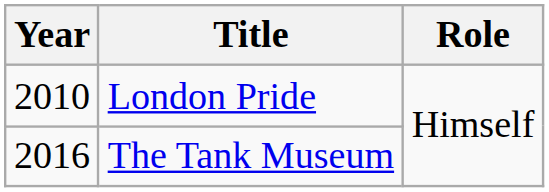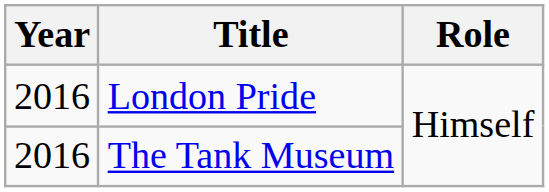 <table class="wikitable">
 <tr>
 <th>Year</th>
 <th>Title</th>
 <th>Role</th>
 </tr>
 <tr>
-<td>2010</td>
+<td>2016</td>
 <td><a href='#'>London Pride</a></td>
 <td rowspan="2">Himself</td>
 </tr>
 <tr>
 <td>2016</td>
 <td><a href='#'>The Tank Museum</a></td>
 </tr>
 </table>
